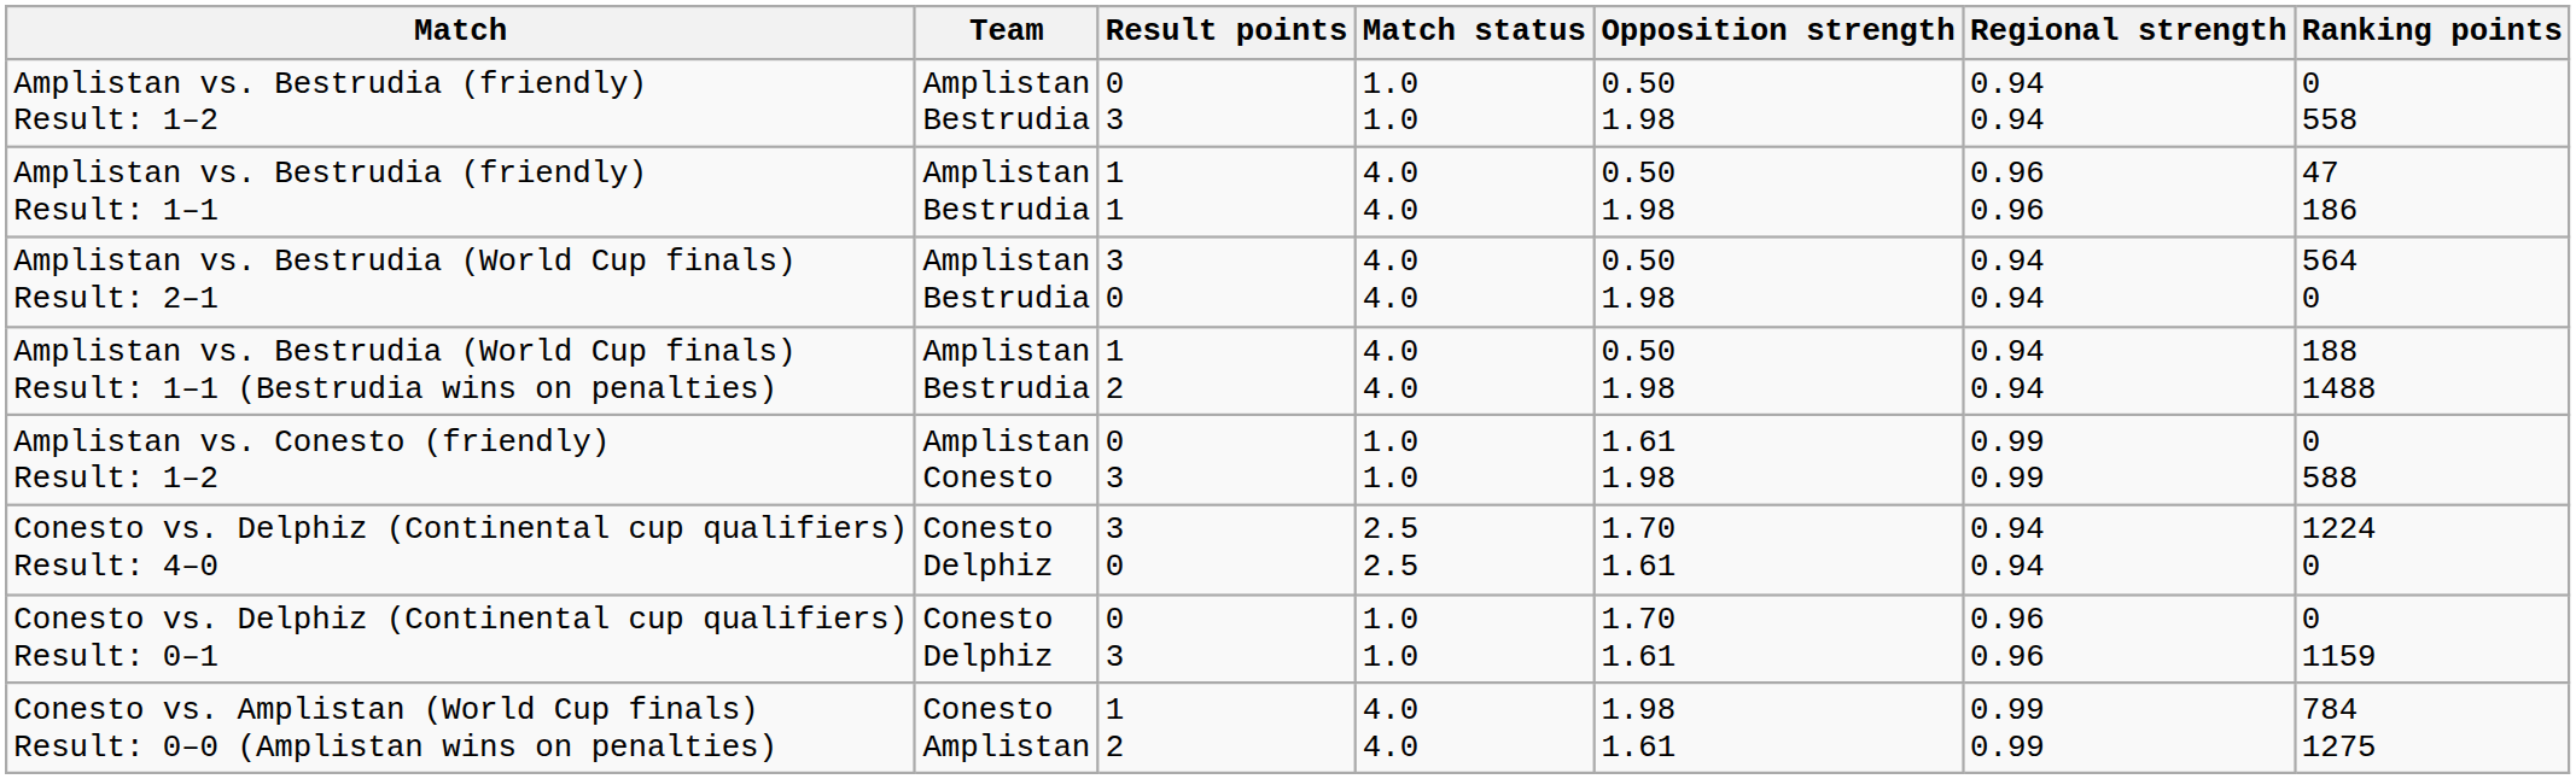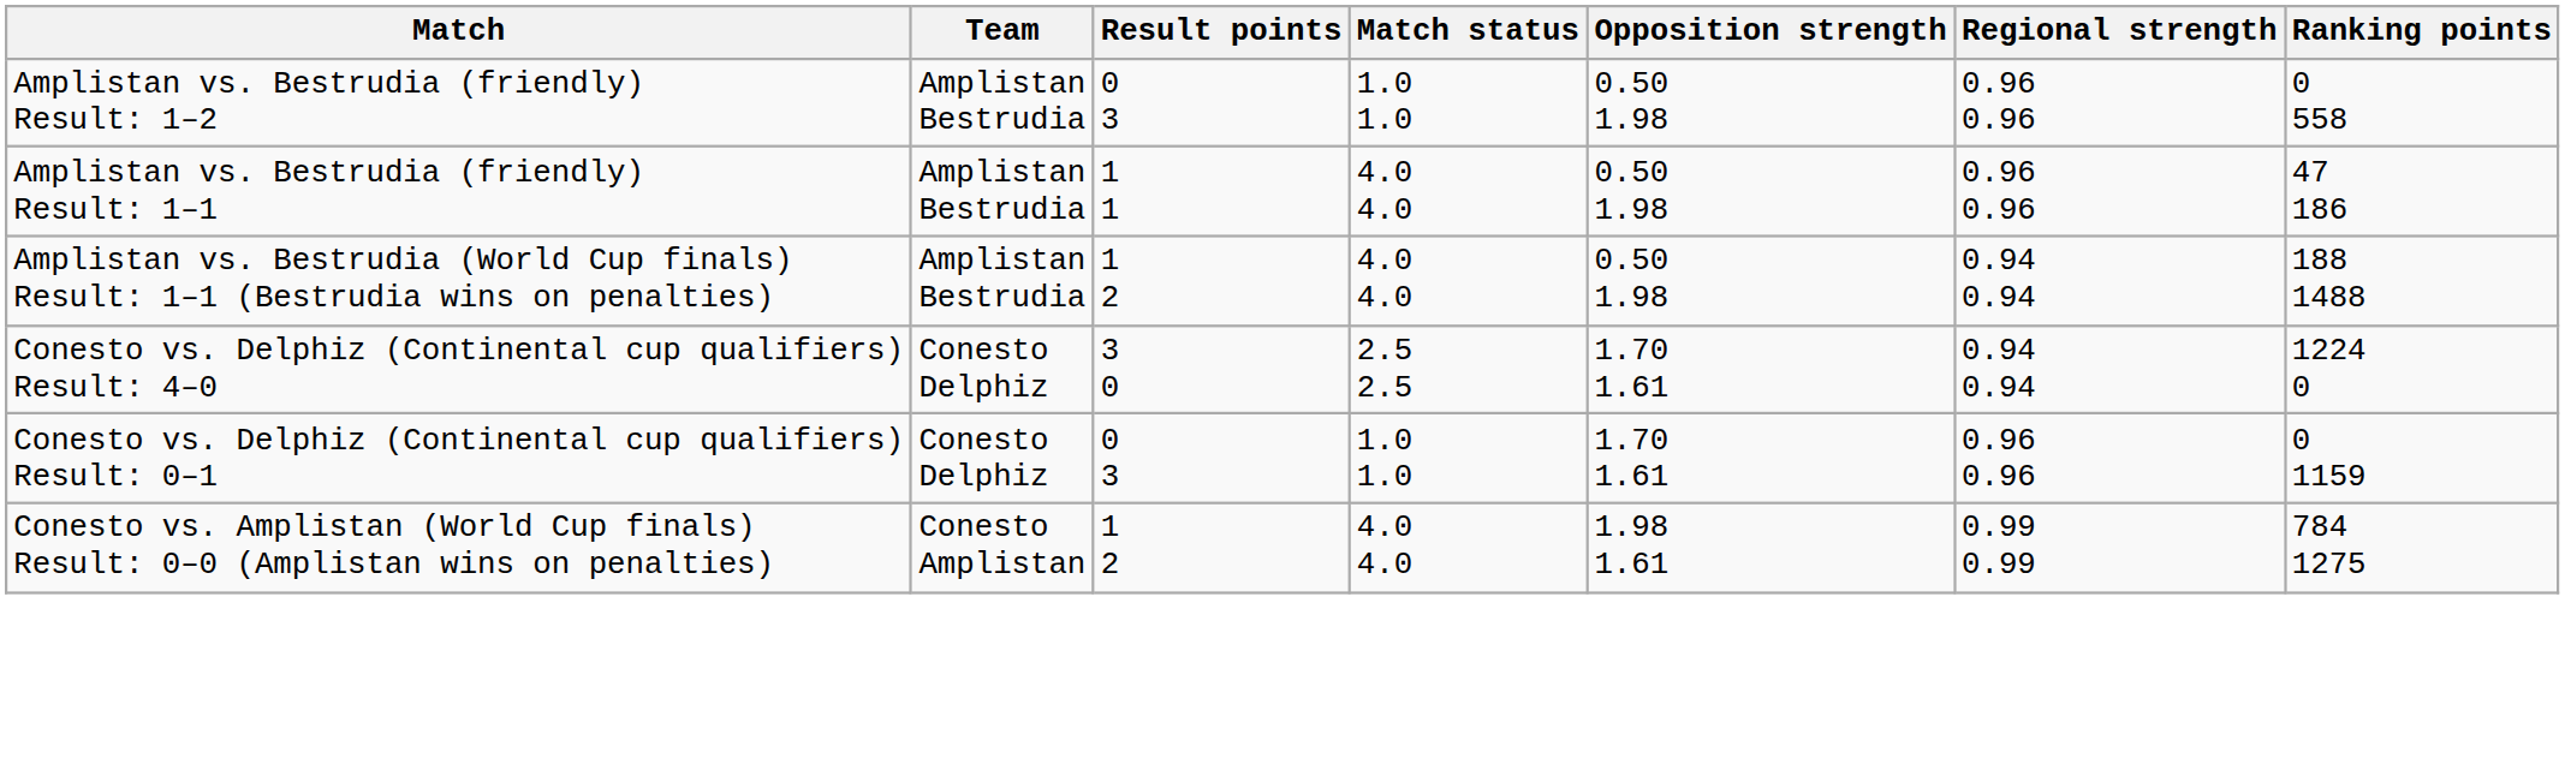 <table class="wikitable" style="font-size: 90%;">
 <tr>
 <th>Match</th>
 <th>Team</th>
 <th>Result points</th>
 <th>Match status</th>
 <th>Opposition strength</th>
 <th>Regional strength</th>
 <th>Ranking points</th>
 </tr>
 <tr>
 <td>Amplistan vs. Bestrudia (friendly)<br>Result: 1–2</td>
 <td>Amplistan<br>Bestrudia</td>
 <td>0<br>3</td>
 <td>1.0<br>1.0</td>
 <td>0.50<br>1.98</td>
-<td>0.94<br>0.94</td>
+<td>0.96<br>0.96</td>
 <td>0<br>558</td>
 </tr>
 <tr>
 <td>Amplistan vs. Bestrudia (friendly)<br>Result: 1–1</td>
 <td>Amplistan<br>Bestrudia</td>
 <td>1<br>1</td>
 <td>4.0<br>4.0</td>
 <td>0.50<br>1.98</td>
 <td>0.96<br>0.96</td>
 <td>47<br>186</td>
 </tr>
 <tr>
-<td>Amplistan vs. Bestrudia (World Cup finals)<br>Result: 2–1</td>
-<td>Amplistan<br>Bestrudia</td>
-<td>3<br>0</td>
-<td>4.0<br>4.0</td>
-<td>0.50<br>1.98</td>
-<td>0.94<br>0.94</td>
-<td>564<br>0</td>
-</tr>
-<tr>
 <td>Amplistan vs. Bestrudia (World Cup finals)<br>Result: 1–1 (Bestrudia wins on penalties)</td>
 <td>Amplistan<br>Bestrudia</td>
 <td>1<br>2</td>
 <td>4.0<br>4.0</td>
 <td>0.50<br>1.98</td>
 <td>0.94<br>0.94</td>
 <td>188<br>1488</td>
-</tr>
-<tr>
-<td>Amplistan vs. Conesto (friendly)<br>Result: 1–2</td>
-<td>Amplistan<br>Conesto</td>
-<td>0<br>3</td>
-<td>1.0<br>1.0</td>
-<td>1.61<br>1.98</td>
-<td>0.99<br>0.99</td>
-<td>0<br>588</td>
 </tr>
 <tr>
 <td>Conesto vs. Delphiz (Continental cup qualifiers)<br>Result: 4–0</td>
 <td>Conesto<br>Delphiz</td>
 <td>3<br>0</td>
 <td>2.5<br>2.5</td>
 <td>1.70<br>1.61</td>
 <td>0.94<br>0.94</td>
 <td>1224<br>0</td>
 </tr>
 <tr>
 <td>Conesto vs. Delphiz (Continental cup qualifiers)<br>Result: 0–1</td>
 <td>Conesto<br>Delphiz</td>
 <td>0<br>3</td>
 <td>1.0<br>1.0</td>
 <td>1.70<br>1.61</td>
 <td>0.96<br>0.96</td>
 <td>0<br>1159</td>
 </tr>
 <tr>
 <td>Conesto vs. Amplistan (World Cup finals)<br>Result: 0–0 (Amplistan wins on penalties)</td>
 <td>Conesto<br>Amplistan</td>
 <td>1<br>2</td>
 <td>4.0<br>4.0</td>
 <td>1.98<br>1.61</td>
 <td>0.99<br>0.99</td>
 <td>784<br>1275</td>
 </tr>
 </table>
